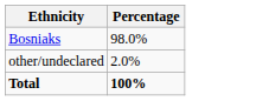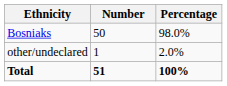 <table class="wikitable">
 <tr>
 <th width="100px">Ethnicity</th>
+<th width="80px">Number</th>
 <th width="80px">Percentage</th>
 </tr>
 <tr>
 <td><a href='#'>Bosniaks</a></td>
+<td>50</td>
 <td>98.0%</td>
 </tr>
 <tr>
 <td>other/undeclared</td>
+<td>1</td>
 <td>2.0%</td>
 </tr>
 <tr>
 <td><strong>Total</strong></td>
+<td><strong>51</strong></td>
 <td><strong>100%</strong></td>
 </tr>
 </table>
